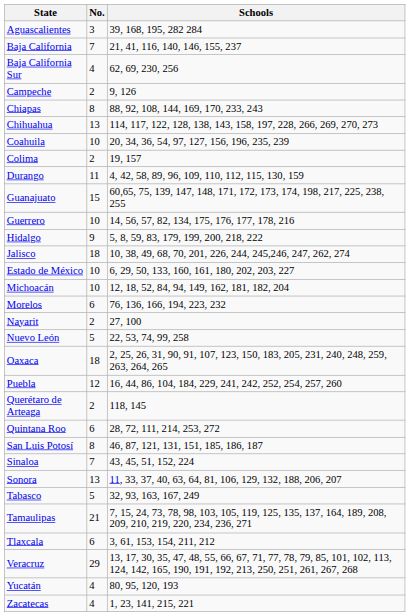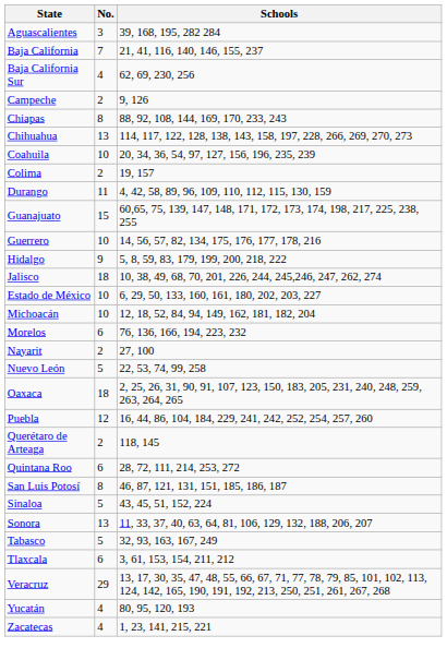 <table class="wikitable">
 <tr>
 <th>State</th>
 <th>No.</th>
 <th>Schools</th>
 </tr>
 <tr>
 <td><a href='#'>Aguascalientes</a></td>
 <td>3</td>
 <td>39, 168, 195, 282 284</td>
 </tr>
 <tr>
 <td><a href='#'>Baja California</a></td>
 <td>7</td>
 <td>21, 41, 116, 140, 146, 155, 237</td>
 </tr>
 <tr>
 <td><a href='#'>Baja California Sur</a></td>
 <td>4</td>
 <td>62, 69, 230, 256</td>
 </tr>
 <tr>
 <td><a href='#'>Campeche</a></td>
 <td>2</td>
 <td>9, 126</td>
 </tr>
 <tr>
 <td><a href='#'>Chiapas</a></td>
 <td>8</td>
 <td>88, 92, 108, 144, 169, 170, 233, 243</td>
 </tr>
 <tr>
 <td><a href='#'>Chihuahua</a></td>
 <td>13</td>
 <td>114, 117, 122, 128, 138, 143, 158, 197, 228, 266, 269, 270, 273</td>
 </tr>
 <tr>
 <td><a href='#'>Coahuila</a></td>
 <td>10</td>
 <td>20, 34, 36, 54, 97, 127, 156, 196, 235, 239</td>
 </tr>
 <tr>
 <td><a href='#'>Colima</a></td>
 <td>2</td>
 <td>19, 157</td>
 </tr>
 <tr>
 <td><a href='#'>Durango</a></td>
 <td>11</td>
 <td>4, 42, 58, 89, 96, 109, 110, 112, 115, 130, 159</td>
 </tr>
 <tr>
 <td><a href='#'>Guanajuato</a></td>
 <td>15</td>
 <td>60,65, 75, 139, 147, 148, 171, 172, 173, 174, 198, 217, 225, 238, 255</td>
 </tr>
 <tr>
 <td><a href='#'>Guerrero</a></td>
 <td>10</td>
 <td>14, 56, 57, 82, 134, 175, 176, 177, 178, 216</td>
 </tr>
 <tr>
 <td><a href='#'>Hidalgo</a></td>
 <td>9</td>
 <td>5, 8, 59, 83, 179, 199, 200, 218, 222</td>
 </tr>
 <tr>
 <td><a href='#'>Jalisco</a></td>
 <td>18</td>
 <td>10, 38, 49, 68, 70, 201, 226, 244, 245,246, 247, 262, 274</td>
 </tr>
 <tr>
 <td><a href='#'>Estado de México</a></td>
 <td>10</td>
 <td>6, 29, 50, 133, 160, 161, 180, 202, 203, 227</td>
 </tr>
 <tr>
 <td><a href='#'>Michoacán</a></td>
 <td>10</td>
 <td>12, 18, 52, 84, 94, 149, 162, 181, 182, 204</td>
 </tr>
 <tr>
 <td><a href='#'>Morelos</a></td>
 <td>6</td>
 <td>76, 136, 166, 194, 223, 232</td>
 </tr>
 <tr>
 <td><a href='#'>Nayarit</a></td>
 <td>2</td>
 <td>27, 100</td>
 </tr>
 <tr>
 <td><a href='#'>Nuevo León</a></td>
 <td>5</td>
 <td>22, 53, 74, 99, 258</td>
 </tr>
 <tr>
 <td><a href='#'>Oaxaca</a></td>
 <td>18</td>
 <td>2, 25, 26, 31, 90, 91, 107, 123, 150, 183, 205, 231, 240, 248, 259, 263, 264, 265</td>
 </tr>
 <tr>
 <td><a href='#'>Puebla</a></td>
 <td>12</td>
 <td>16, 44, 86, 104, 184, 229, 241, 242, 252, 254, 257, 260</td>
 </tr>
 <tr>
 <td><a href='#'>Querétaro de Arteaga</a></td>
 <td>2</td>
 <td>118, 145</td>
 </tr>
 <tr>
 <td><a href='#'>Quintana Roo</a></td>
 <td>6</td>
 <td>28, 72, 111, 214, 253, 272</td>
 </tr>
 <tr>
 <td><a href='#'>San Luis Potosí</a></td>
 <td>8</td>
 <td>46, 87, 121, 131, 151, 185, 186, 187</td>
 </tr>
 <tr>
 <td><a href='#'>Sinaloa</a></td>
-<td>7</td>
+<td>5</td>
 <td>43, 45, 51, 152, 224</td>
 </tr>
 <tr>
 <td><a href='#'>Sonora</a></td>
 <td>13</td>
 <td><a href='#'>11</a>, 33, 37, 40, 63, 64, 81, 106, 129, 132, 188, 206, 207</td>
 </tr>
 <tr>
 <td><a href='#'>Tabasco</a></td>
 <td>5</td>
 <td>32, 93, 163, 167, 249</td>
-</tr>
-<tr>
-<td><a href='#'>Tamaulipas</a></td>
-<td>21</td>
-<td>7, 15, 24, 73, 78, 98, 103, 105, 119, 125, 135, 137, 164, 189, 208, 209, 210, 219, 220, 234, 236, 271</td>
 </tr>
 <tr>
 <td><a href='#'>Tlaxcala</a></td>
 <td>6</td>
 <td>3, 61, 153, 154, 211, 212</td>
 </tr>
 <tr>
 <td><a href='#'>Veracruz</a></td>
 <td>29</td>
 <td>13, 17, 30, 35, 47, 48, 55, 66, 67, 71, 77, 78, 79, 85, 101, 102, 113, 124, 142, 165, 190, 191, 192, 213, 250, 251, 261, 267, 268</td>
 </tr>
 <tr>
 <td><a href='#'>Yucatán</a></td>
 <td>4</td>
 <td>80, 95, 120, 193</td>
 </tr>
 <tr>
 <td><a href='#'>Zacatecas</a></td>
 <td>4</td>
 <td>1, 23, 141, 215, 221</td>
 </tr>
 </table>
